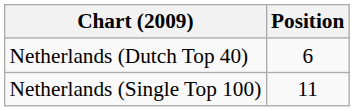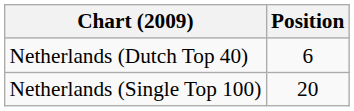 <table class="wikitable sortable">
 <tr>
 <th>Chart (2009)</th>
 <th>Position</th>
 </tr>
 <tr>
 <td>Netherlands (Dutch Top 40)</td>
 <td align="center">6</td>
 </tr>
 <tr>
 <td>Netherlands (Single Top 100)</td>
-<td align="center">11</td>
+<td align="center">20</td>
 </tr>
 </table>
